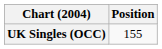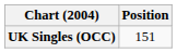 <table class="wikitable plainrowheaders" style="text-align:center">
 <tr>
 <th scope="col">Chart (2004)</th>
 <th scope="col">Position</th>
 </tr>
 <tr>
 <th scope="row">UK Singles (OCC)</th>
-<td>155</td>
+<td>151</td>
 </tr>
 </table>
